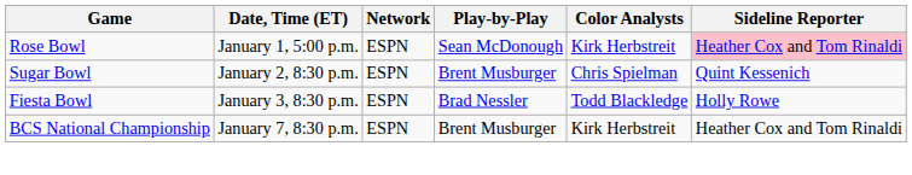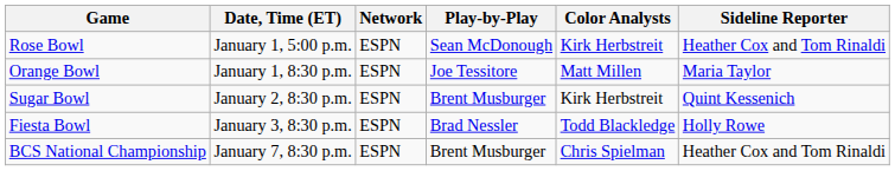 <table class="wikitable">
 <tr>
 <th>Game</th>
 <th>Date, Time (ET)</th>
 <th>Network</th>
 <th>Play-by-Play</th>
 <th>Color Analysts</th>
 <th>Sideline Reporter</th>
 </tr>
 <tr>
 <td><a href='#'>Rose Bowl</a></td>
 <td>January 1, 5:00 p.m.</td>
 <td>ESPN</td>
 <td><a href='#'>Sean McDonough</a></td>
 <td><a href='#'>Kirk Herbstreit</a></td>
-<td style="background: pink;"><a href='#'>Heather Cox</a> and <a href='#'>Tom Rinaldi</a></td>
+<td><a href='#'>Heather Cox</a> and <a href='#'>Tom Rinaldi</a></td>
+</tr>
+<tr>
+<td><a href='#'>Orange Bowl</a></td>
+<td>January 1, 8:30 p.m.</td>
+<td>ESPN</td>
+<td><a href='#'>Joe Tessitore</a></td>
+<td><a href='#'>Matt Millen</a></td>
+<td><a href='#'>Maria Taylor</a></td>
 </tr>
 <tr>
 <td><a href='#'>Sugar Bowl</a></td>
 <td>January 2, 8:30 p.m.</td>
 <td>ESPN</td>
 <td><a href='#'>Brent Musburger</a></td>
-<td><a href='#'>Chris Spielman</a></td>
+<td>Kirk Herbstreit</td>
 <td><a href='#'>Quint Kessenich</a></td>
 </tr>
 <tr>
 <td><a href='#'>Fiesta Bowl</a></td>
 <td>January 3, 8:30 p.m.</td>
 <td>ESPN</td>
 <td><a href='#'>Brad Nessler</a></td>
 <td><a href='#'>Todd Blackledge</a></td>
 <td><a href='#'>Holly Rowe</a></td>
 </tr>
 <tr>
 <td><a href='#'>BCS National Championship</a></td>
 <td>January 7, 8:30 p.m.</td>
 <td>ESPN</td>
 <td>Brent Musburger</td>
-<td>Kirk Herbstreit</td>
+<td><a href='#'>Chris Spielman</a></td>
 <td>Heather Cox and Tom Rinaldi</td>
 </tr>
 </table>
